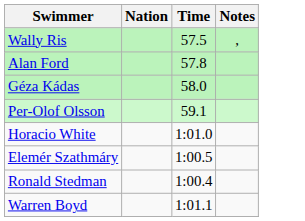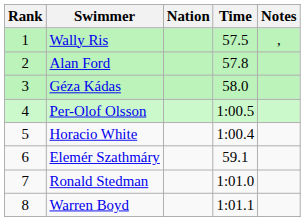 <table class="wikitable sortable" style="text-align:center">
 <tr>
+<th>Rank</th>
 <th>Swimmer</th>
 <th>Nation</th>
 <th>Time</th>
 <th>Notes</th>
 </tr>
 <tr bgcolor=bbf3bb>
+<td>1</td>
 <td align=left><a href='#'>Wally Ris</a></td>
 <td align=left></td>
 <td data-sort-value=0:57.5>57.5</td>
 <td>, </td>
 </tr>
 <tr bgcolor=bbf3bb>
+<td>2</td>
 <td align=left><a href='#'>Alan Ford</a></td>
 <td align=left></td>
 <td data-sort-value=0:57.8>57.8</td>
 <td></td>
 </tr>
 <tr bgcolor=bbf3bb>
+<td>3</td>
 <td align=left><a href='#'>Géza Kádas</a></td>
 <td align=left></td>
 <td data-sort-value=0:58.0>58.0</td>
 <td></td>
 </tr>
 <tr bgcolor=ccf9cc>
+<td>4</td>
 <td align=left><a href='#'>Per-Olof Olsson</a></td>
+<td align=left></td>
+<td>1:00.5</td>
+<td></td>
+</tr>
+<tr>
+<td>5</td>
+<td align=left><a href='#'>Horacio White</a></td>
+<td align=left></td>
+<td>1:00.4</td>
+<td></td>
+</tr>
+<tr>
+<td>6</td>
+<td align=left><a href='#'>Elemér Szathmáry</a></td>
 <td align=left></td>
 <td data-sort-value=0:59.1>59.1</td>
 <td></td>
 </tr>
 <tr>
-<td align=left><a href='#'>Horacio White</a></td>
+<td>7</td>
+<td align=left><a href='#'>Ronald Stedman</a></td>
 <td align=left></td>
 <td>1:01.0</td>
 <td></td>
 </tr>
 <tr>
-<td align=left><a href='#'>Elemér Szathmáry</a></td>
-<td align=left></td>
-<td>1:00.5</td>
-<td></td>
-</tr>
-<tr>
-<td align=left><a href='#'>Ronald Stedman</a></td>
-<td align=left></td>
-<td>1:00.4</td>
-<td></td>
-</tr>
-<tr>
+<td>8</td>
 <td align=left><a href='#'>Warren Boyd</a></td>
 <td align=left></td>
 <td>1:01.1</td>
 <td></td>
 </tr>
 </table>
